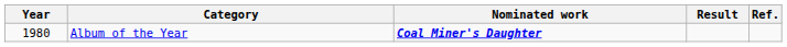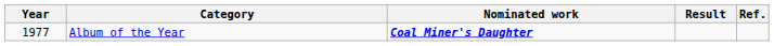 <table class=wikitable>
 <tr>
 <th scope="col" style="width:5em;">Year</th>
 <th scope="col" style="width:28em;">Category</th>
 <th scope="col" style="width:25em;">Nominated work</th>
 <th scope="col" style="width:5em;">Result</th>
 <th>Ref.</th>
 </tr>
 <tr>
-<td style="text-align:center;">1980</td>
+<td style="text-align:center;">1977</td>
 <td><a href='#'>Album of the Year</a></td>
 <td><strong><em><a href='#'>Coal Miner's Daughter</a></em></strong></td>
 <td></td>
 <td></td>
 </tr>
 </table>
